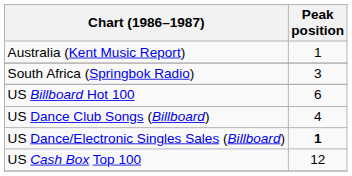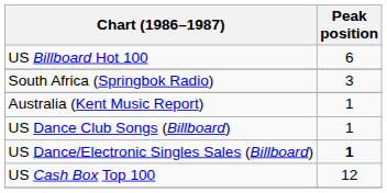 <table class="wikitable sortable">
 <tr>
 <th>Chart (1986–1987)</th>
 <th>Peak<br>position</th>
 </tr>
 <tr>
-<td>Australia (<a href='#'>Kent Music Report</a>)</td>
-<td align="center">1</td>
+<td>US <a href='#'><em>Billboard</em> Hot 100</a></td>
+<td align="center">6</td>
 </tr>
 <tr>
 </tr>
 <tr>
 </tr>
 <tr>
 </tr>
 <tr>
 </tr>
 <tr>
 </tr>
 <tr>
 <td>South Africa (<a href='#'>Springbok Radio</a>)</td>
 <td align="center">3</td>
 </tr>
 <tr>
 </tr>
 <tr>
 </tr>
 <tr>
 </tr>
 <tr>
-<td>US <a href='#'><em>Billboard</em> Hot 100</a></td>
-<td align="center">6</td>
+<td>Australia (<a href='#'>Kent Music Report</a>)</td>
+<td align="center">1</td>
 </tr>
 <tr>
 <td>US <a href='#'>Dance Club Songs</a> (<em><a href='#'>Billboard</a></em>)</td>
-<td align="center">4</td>
+<td align="center">1</td>
 </tr>
 <tr>
 <td>US <a href='#'>Dance/Electronic Singles Sales</a> (<em><a href='#'>Billboard</a></em>)</td>
 <td align="center"><strong>1</strong></td>
 </tr>
 <tr>
 <td>US <em><a href='#'>Cash Box</a></em> <a href='#'>Top 100</a></td>
 <td align="center">12</td>
 </tr>
 <tr>
 </tr>
 </table>
